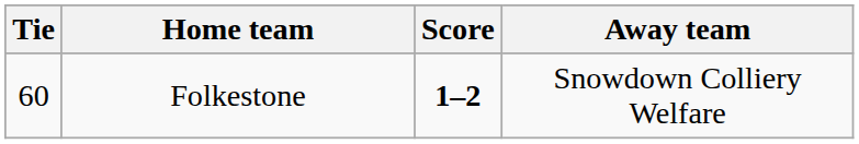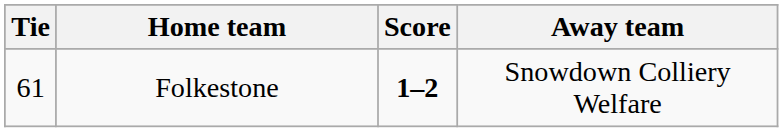 <table class="wikitable" style="text-align:center;">
 <tr>
 <th width=20>Tie</th>
 <th width=175>Home team</th>
 <th width=20>Score</th>
 <th width=175>Away team</th>
 </tr>
 <tr>
-<td>60</td>
+<td>61</td>
 <td>Folkestone</td>
 <td><strong>1–2</strong></td>
 <td>Snowdown Colliery Welfare</td>
 </tr>
 </table>
